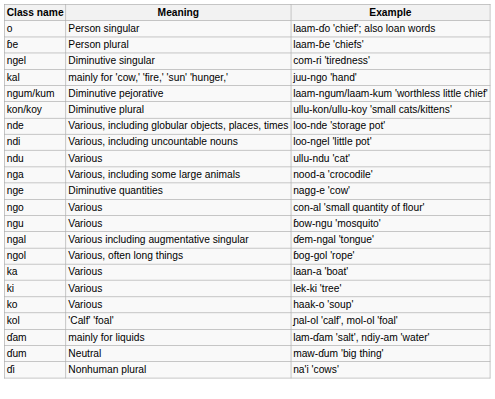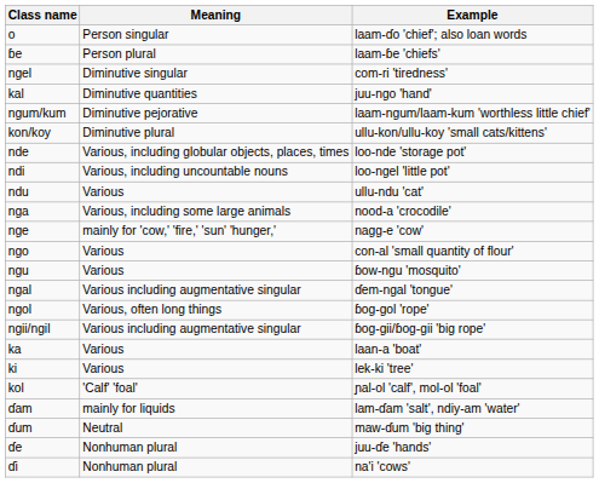 <table class="wikitable">
 <tr>
 <th>Class name</th>
 <th>Meaning</th>
 <th>Example</th>
 </tr>
 <tr>
 <td>o </td>
 <td>Person singular</td>
 <td>laam-ɗo 'chief'; also loan words</td>
 </tr>
 <tr>
 <td>ɓe </td>
 <td>Person plural</td>
 <td>laam-ɓe 'chiefs'</td>
 </tr>
 <tr>
 <td>ngel </td>
 <td>Diminutive singular</td>
 <td>com-ri 'tiredness'</td>
 </tr>
 <tr>
 <td>kal </td>
-<td>mainly for 'cow,' 'fire,' 'sun' 'hunger,'</td>
+<td>Diminutive quantities</td>
 <td>juu-ngo 'hand'</td>
 </tr>
 <tr>
 <td>ngum/kum </td>
 <td>Diminutive pejorative</td>
 <td>laam-ngum/laam-kum 'worthless little chief'</td>
 </tr>
 <tr>
 <td>kon/koy </td>
 <td>Diminutive plural</td>
 <td>ullu-kon/ullu-koy 'small cats/kittens'</td>
 </tr>
 <tr>
 <td>nde </td>
 <td>Various, including globular objects, places, times</td>
 <td>loo-nde 'storage pot'</td>
 </tr>
 <tr>
 <td>ndi </td>
 <td>Various, including uncountable nouns</td>
 <td>loo-ngel 'little pot'</td>
 </tr>
 <tr>
 <td>ndu </td>
 <td>Various</td>
 <td>ullu-ndu 'cat'</td>
 </tr>
 <tr>
 <td>nga </td>
 <td>Various, including some large animals</td>
 <td>nood-a 'crocodile'</td>
 </tr>
 <tr>
 <td>nge </td>
-<td>Diminutive quantities</td>
+<td>mainly for 'cow,' 'fire,' 'sun' 'hunger,'</td>
 <td>nagg-e 'cow'</td>
 </tr>
 <tr>
 <td>ngo </td>
 <td>Various</td>
 <td>con-al 'small quantity of flour'</td>
 </tr>
 <tr>
 <td>ngu </td>
 <td>Various</td>
 <td>ɓow-ngu 'mosquito'</td>
 </tr>
 <tr>
 <td>ngal </td>
 <td>Various including augmentative singular</td>
 <td>ɗem-ngal  'tongue'</td>
 </tr>
 <tr>
 <td>ngol </td>
 <td>Various, often long things</td>
 <td>ɓog-gol 'rope'</td>
 </tr>
 <tr>
+<td>ngii/ngil </td>
+<td>Various including augmentative singular</td>
+<td>ɓog-gii/ɓog-gii 'big rope'</td>
+</tr>
+<tr>
 <td>ka </td>
 <td>Various</td>
 <td>laan-a 'boat'</td>
 </tr>
 <tr>
 <td>ki </td>
 <td>Various</td>
 <td>lek-ki 'tree'</td>
-</tr>
-<tr>
-<td>ko </td>
-<td>Various</td>
-<td>haak-o 'soup'</td>
 </tr>
 <tr>
 <td>kol </td>
 <td>'Calf' 'foal'</td>
 <td>ɲal-ol 'calf', mol-ol 'foal'</td>
 </tr>
 <tr>
 <td>ɗam </td>
 <td>mainly for liquids</td>
 <td>lam-ɗam 'salt', ndiy-am 'water'</td>
 </tr>
 <tr>
 <td>ɗum </td>
 <td>Neutral</td>
 <td>maw-ɗum 'big thing'</td>
 </tr>
 <tr>
+<td>ɗe </td>
+<td>Nonhuman plural</td>
+<td>juu-ɗe 'hands'</td>
+</tr>
+<tr>
 <td>ɗi </td>
 <td>Nonhuman plural</td>
 <td>na'i 'cows'</td>
 </tr>
 </table>
